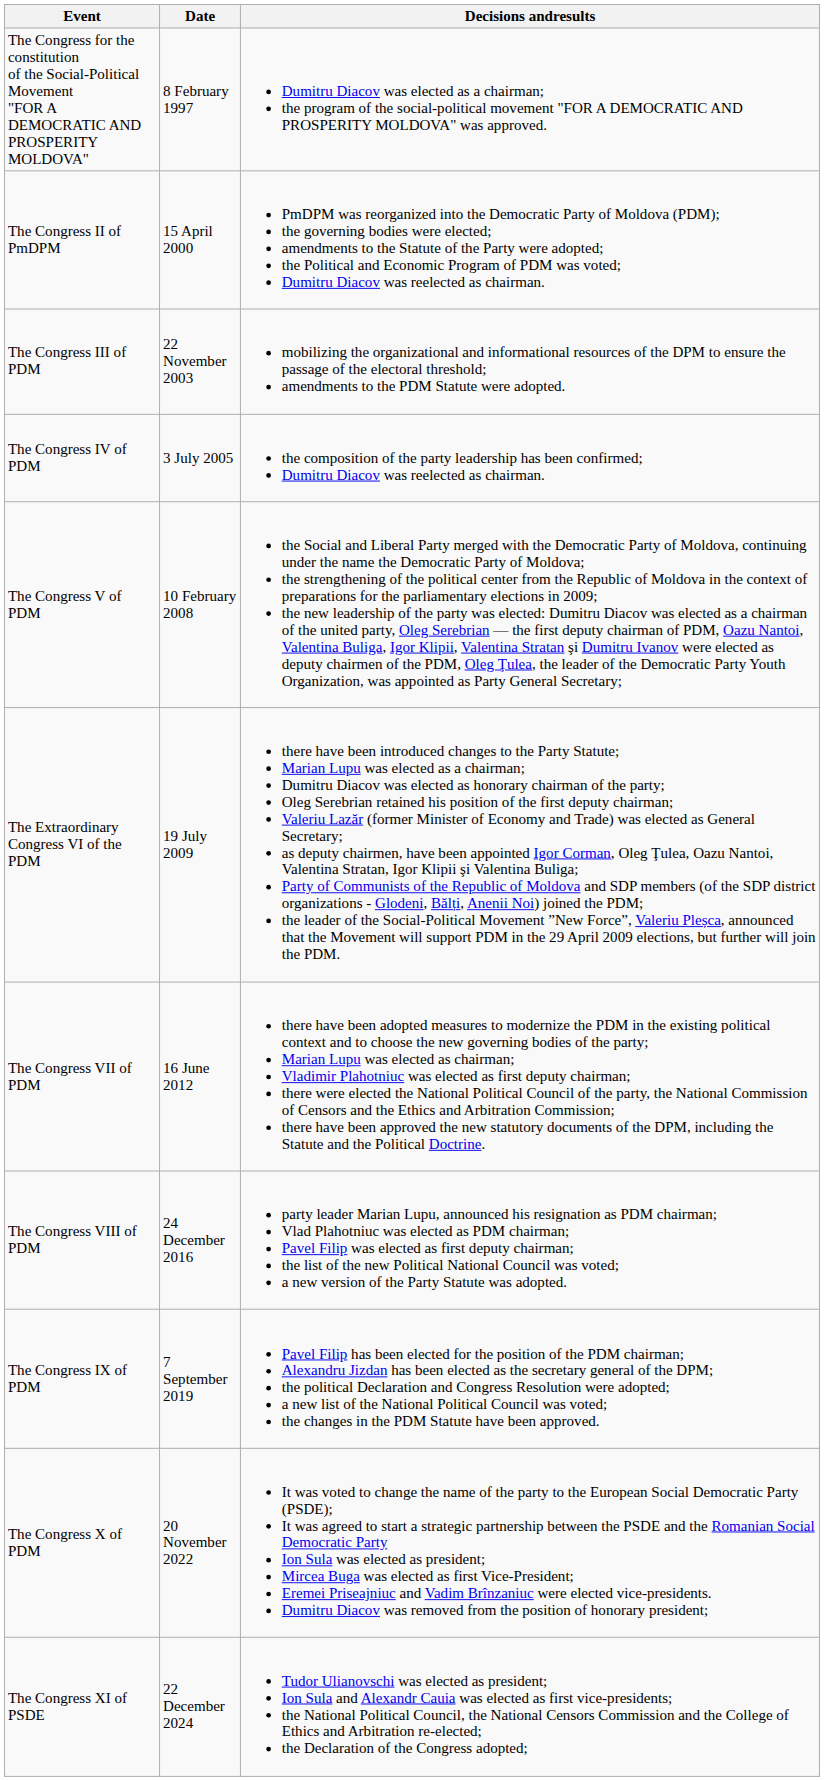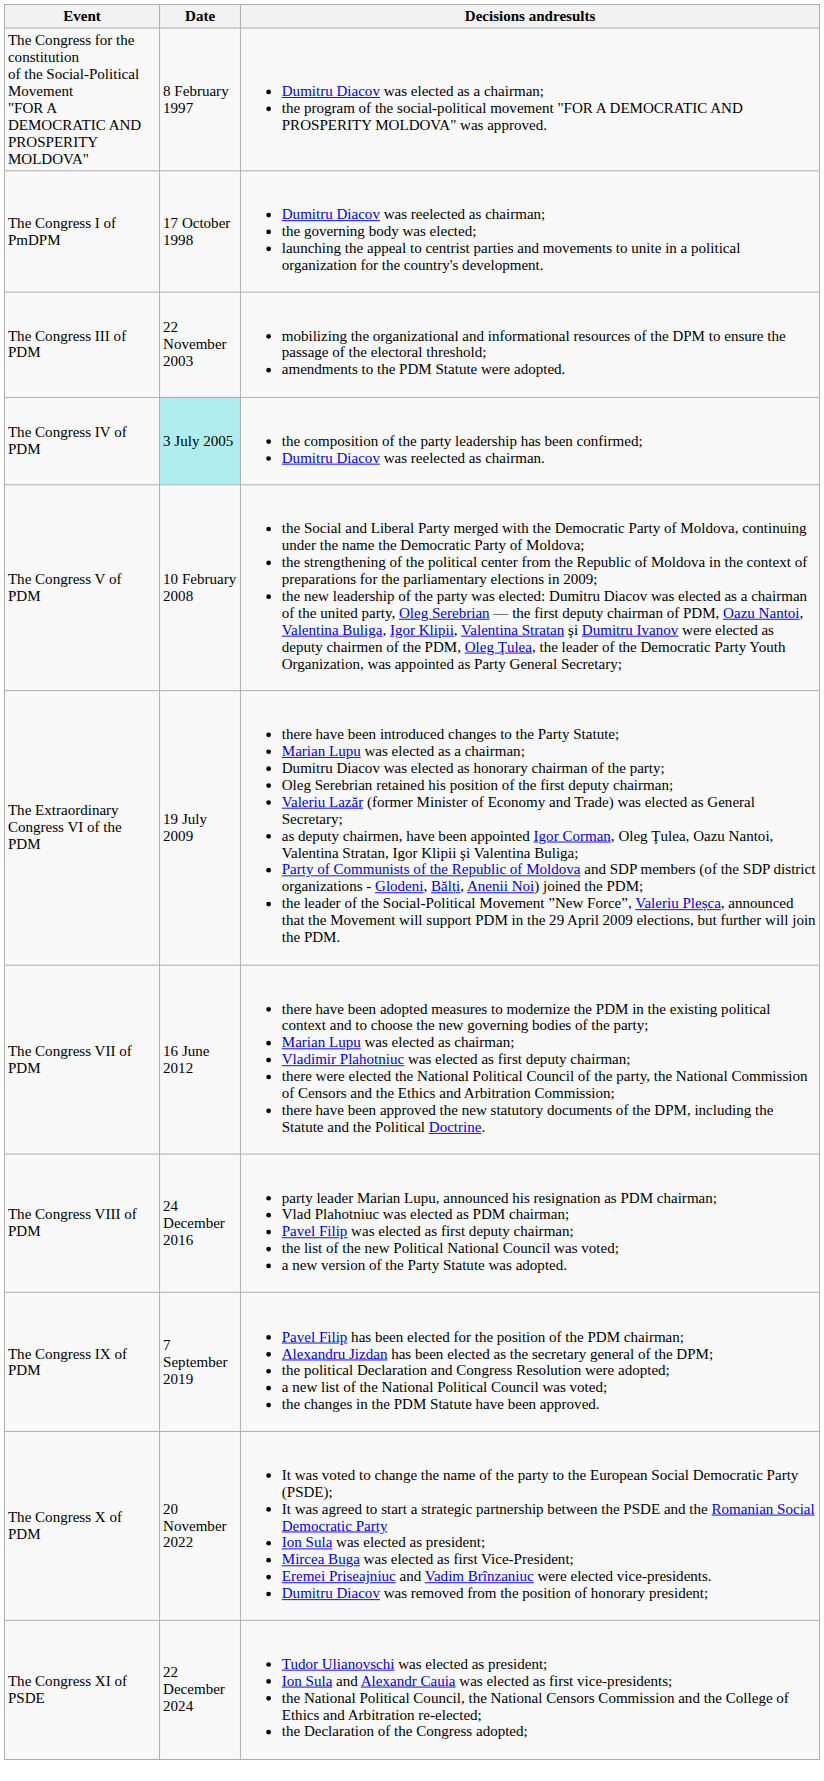 <table class="wikitable">
 <tr>
 <th><strong>Event</strong></th>
 <th><strong>Date</strong></th>
 <th><strong>Decisions andresults</strong></th>
 </tr>
 <tr>
 <td>The Congress for the constitution <br> of the Social-Political Movement <br> "FOR A DEMOCRATIC AND PROSPERITY MOLDOVA"</td>
 <td>8 February 1997</td>
 <td><br><ul><li><a href='#'>Dumitru Diacov</a> was elected as a chairman;</li><li>the program of the social-political movement "FOR A DEMOCRATIC AND PROSPERITY MOLDOVA" was approved.</li></ul></td>
 </tr>
 <tr>
-<td>The Congress II of PmDPM</td>
-<td>15 April 2000</td>
-<td><br><ul><li>PmDPM was reorganized into the Democratic Party of Moldova (PDM);</li><li>the governing bodies were elected;</li><li>amendments to the Statute of the Party were adopted;</li><li>the Political and Economic Program of PDM was voted;</li><li><a href='#'>Dumitru Diacov</a> was reelected as chairman.</li></ul></td>
+<td>The Congress I of PmDPM</td>
+<td>17 October 1998</td>
+<td><br><ul><li><a href='#'>Dumitru Diacov</a> was reelected as chairman;</li><li>the governing body was elected;</li><li>launching the appeal to centrist parties and movements to unite in a political organization for the country's development.</li></ul></td>
 </tr>
 <tr>
 <td>The Congress III of PDM</td>
 <td>22 November 2003</td>
 <td><br><ul><li>mobilizing the organizational and informational resources of the DPM to ensure the passage of the electoral threshold;</li><li>amendments to the PDM Statute were adopted.</li></ul></td>
 </tr>
 <tr>
 <td>The Congress IV of PDM</td>
-<td>3 July 2005</td>
+<td style="background: paleturquoise;">3 July 2005</td>
 <td><br><ul><li>the composition of the party leadership has been confirmed;</li><li><a href='#'>Dumitru Diacov</a> was reelected as chairman.</li></ul></td>
 </tr>
 <tr>
 <td>The Congress V of PDM</td>
 <td>10 February 2008</td>
 <td><br><ul><li>the Social and Liberal Party merged with the Democratic Party of Moldova, continuing under the name the Democratic Party of Moldova;</li><li>the strengthening of the political center from the Republic of Moldova in the context of preparations for the parliamentary elections in 2009;</li><li>the new leadership of the party was elected: Dumitru Diacov was elected as a chairman of the united party, <a href='#'>Oleg Serebrian</a> — the first deputy chairman of PDM, <a href='#'>Oazu Nantoi</a>, <a href='#'>Valentina Buliga</a>, <a href='#'>Igor Klipii</a>, <a href='#'>Valentina Stratan</a> şi <a href='#'>Dumitru Ivanov</a> were elected as  deputy chairmen of the PDM, <a href='#'>Oleg Ţulea</a>, the leader of the Democratic Party Youth Organization, was appointed as Party General Secretary;</li></ul></td>
 </tr>
 <tr>
 <td>The Extraordinary  Congress VI of the PDM</td>
 <td>19 July 2009</td>
 <td><br><ul><li>there have been introduced changes to the Party Statute;</li><li><a href='#'>Marian Lupu</a> was elected as a chairman;</li><li>Dumitru Diacov was elected as honorary chairman of the party;</li><li>Oleg Serebrian retained his position of the first deputy chairman;</li><li><a href='#'>Valeriu Lazăr</a> (former Minister of Economy and Trade) was elected as General Secretary;</li><li>as deputy chairmen, have been appointed <a href='#'>Igor Corman</a>, Oleg Ţulea, Oazu Nantoi, Valentina Stratan, Igor Klipii şi Valentina Buliga;</li><li><a href='#'>Party of Communists of the Republic of Moldova</a> and SDP members (of the SDP district organizations  - <a href='#'>Glodeni</a>, <a href='#'>Bălți</a>, <a href='#'>Anenii Noi</a>) joined the PDM;</li><li>the leader of the Social-Political Movement ”New Force”, <a href='#'>Valeriu Pleșca</a>, announced that the Movement will support PDM in the 29 April 2009 elections, but further will join the PDM.</li></ul></td>
 </tr>
 <tr>
 <td>The Congress VII of PDM</td>
 <td>16 June 2012</td>
 <td><br><ul><li>there have been adopted measures to modernize the PDM in the existing political context and to choose the new governing bodies of the party;</li><li><a href='#'>Marian Lupu</a> was elected as chairman;</li><li><a href='#'>Vladimir Plahotniuc</a> was elected as first deputy chairman;</li><li>there were elected the National Political Council of the party, the National Commission of Censors and the Ethics and Arbitration Commission;</li><li>there have been approved the new statutory documents of the DPM, including the Statute and the Political <a href='#'>Doctrine</a>.</li></ul></td>
 </tr>
 <tr>
 <td>The Congress VIII of PDM</td>
 <td>24 December 2016</td>
 <td><br><ul><li>party leader Marian Lupu, announced his resignation as PDM chairman;</li><li>Vlad Plahotniuc was elected as PDM chairman;</li><li><a href='#'>Pavel Filip</a> was elected as first deputy chairman;</li><li>the list of the new Political National  Council was voted;</li><li>a new version of the Party Statute was adopted.</li></ul></td>
 </tr>
 <tr>
 <td>The Congress IX of PDM</td>
 <td>7 September 2019</td>
 <td><br><ul><li><a href='#'>Pavel Filip</a> has been elected for the position of the PDM chairman;</li><li><a href='#'>Alexandru Jizdan</a> has been elected as the secretary general of the DPM;</li><li>the political Declaration and Congress Resolution were adopted;</li><li>a new list of the National Political Council was voted;</li><li>the changes in the PDM Statute have been approved.</li></ul></td>
 </tr>
 <tr>
 <td>The Congress X of PDM</td>
 <td>20 November 2022</td>
 <td><br><ul><li>It was voted to change the name of the party to the European Social Democratic Party (PSDE);</li><li>It was agreed to start a strategic partnership between the PSDE and the <a href='#'>Romanian Social Democratic Party</a></li><li><a href='#'>Ion Sula</a> was elected as president;</li><li><a href='#'>Mircea Buga</a> was elected as first Vice-President;</li><li><a href='#'>Eremei Priseajniuc</a> and <a href='#'>Vadim Brînzaniuc</a> were elected vice-presidents.</li><li><a href='#'>Dumitru Diacov</a> was removed from the position of honorary president;</li></ul></td>
 </tr>
 <tr>
 <td>The Congress XI of PSDE</td>
 <td>22 December 2024</td>
 <td><br><ul><li><a href='#'>Tudor Ulianovschi</a> was elected as president;</li><li><a href='#'>Ion Sula</a> and <a href='#'>Alexandr Cauia</a> was elected as first vice-presidents;</li><li>the National Political Council, the National Censors Commission and the College of Ethics and Arbitration re-elected;</li><li>the Declaration of the Congress adopted;</li></ul></td>
 </tr>
 </table>
